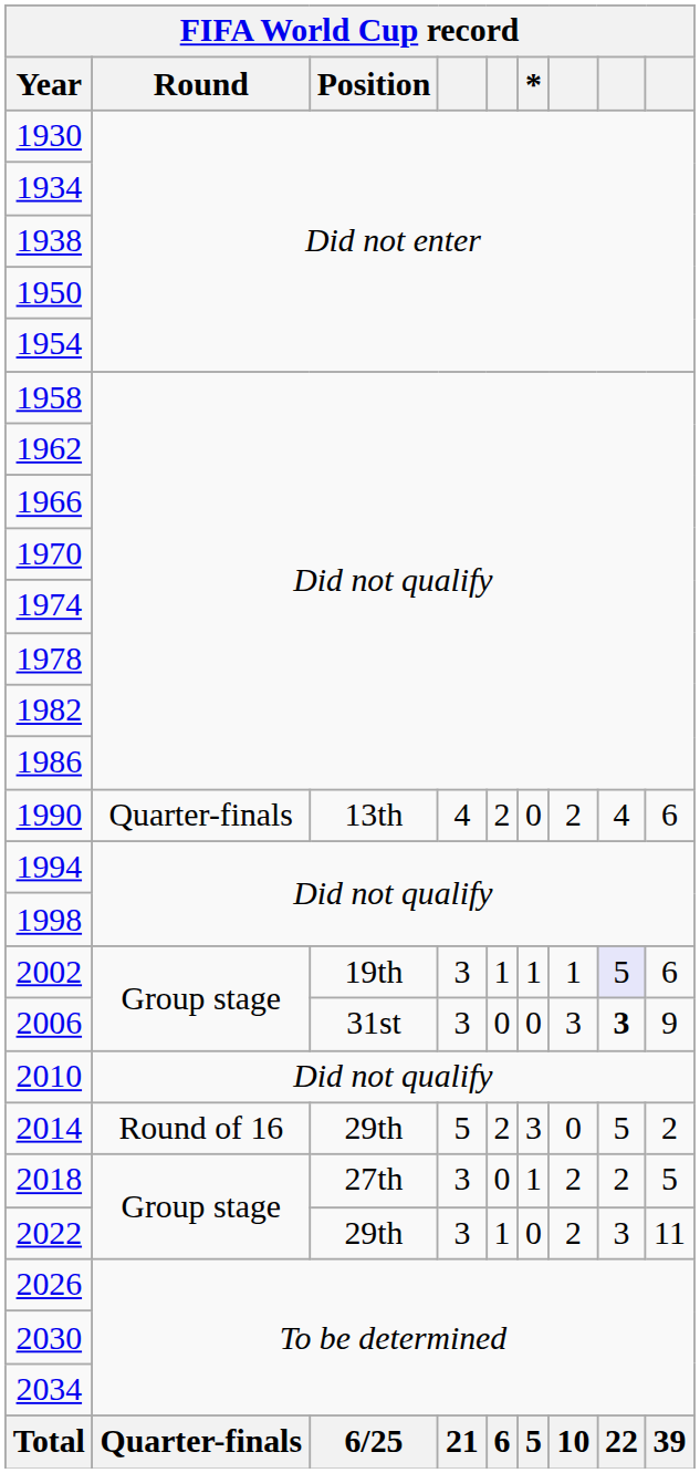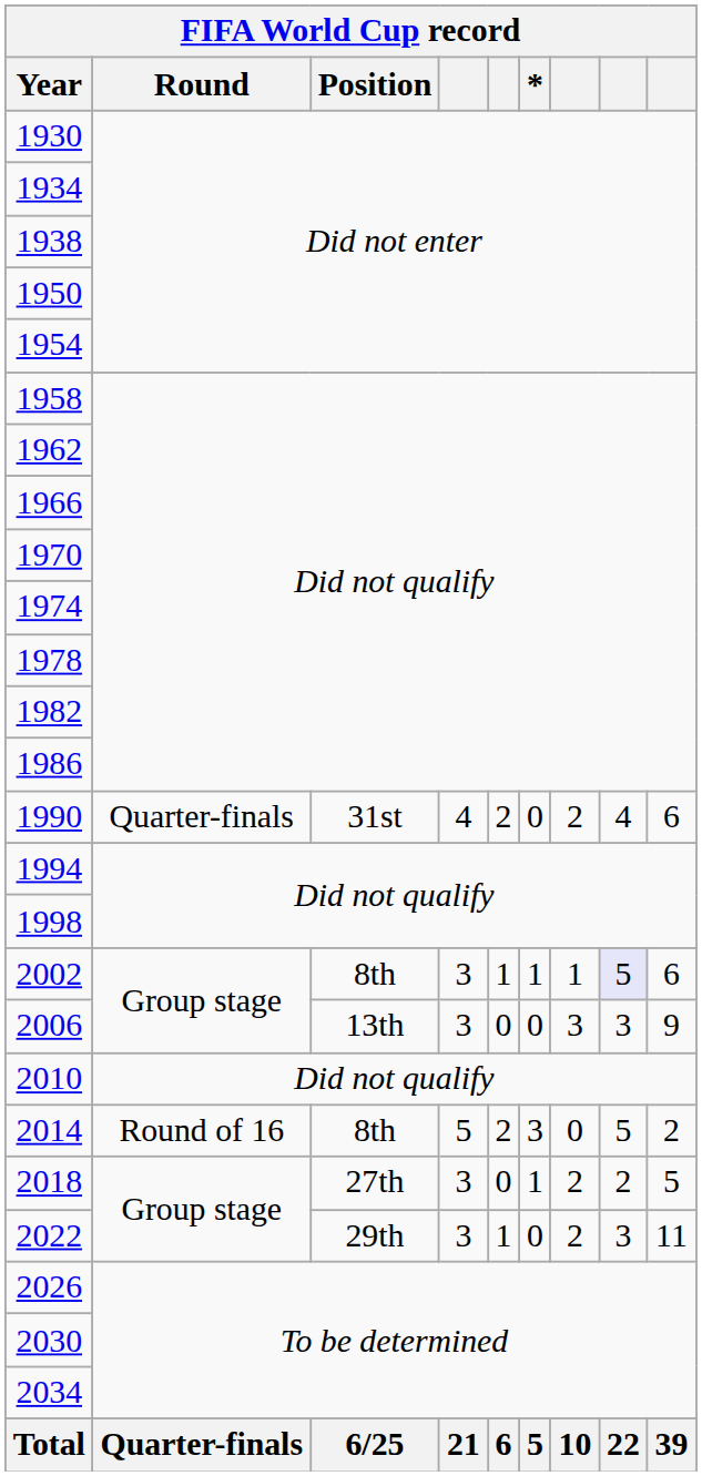 <table class="wikitable" style="text-align: center;">
 <tr>
 <th colspan=9><a href='#'>FIFA World Cup</a> record</th>
 </tr>
 <tr>
 <th>Year</th>
 <th>Round</th>
 <th>Position</th>
 <th></th>
 <th></th>
 <th>*</th>
 <th></th>
 <th></th>
 <th></th>
 </tr>
 <tr>
 <td> <a href='#'>1930</a></td>
 <td colspan=8 rowspan=5><em>Did not enter</em></td>
 </tr>
 <tr>
 <td> <a href='#'>1934</a></td>
 </tr>
 <tr>
 <td> <a href='#'>1938</a></td>
 </tr>
 <tr>
 <td> <a href='#'>1950</a></td>
 </tr>
 <tr>
 <td> <a href='#'>1954</a></td>
 </tr>
 <tr>
 <td> <a href='#'>1958</a></td>
 <td colspan=8 rowspan=8><em>Did not qualify</em></td>
 </tr>
 <tr>
 <td> <a href='#'>1962</a></td>
 </tr>
 <tr>
 <td> <a href='#'>1966</a></td>
 </tr>
 <tr>
 <td> <a href='#'>1970</a></td>
 </tr>
 <tr>
 <td> <a href='#'>1974</a></td>
 </tr>
 <tr>
 <td> <a href='#'>1978</a></td>
 </tr>
 <tr>
 <td> <a href='#'>1982</a></td>
 </tr>
 <tr>
 <td> <a href='#'>1986</a></td>
 </tr>
 <tr>
 <td> <a href='#'>1990</a></td>
 <td>Quarter-finals</td>
-<td>13th</td>
+<td>31st</td>
 <td>4</td>
 <td>2</td>
 <td>0</td>
 <td>2</td>
 <td>4</td>
 <td>6</td>
 </tr>
 <tr>
 <td> <a href='#'>1994</a></td>
 <td colspan=8 rowspan=2><em>Did not qualify</em></td>
 </tr>
 <tr>
 <td> <a href='#'>1998</a></td>
 </tr>
 <tr>
 <td>  <a href='#'>2002</a></td>
 <td rowspan=2>Group stage</td>
-<td>19th</td>
+<td>8th</td>
 <td>3</td>
 <td>1</td>
 <td>1</td>
 <td>1</td>
 <td style="background: lavender;">5</td>
 <td>6</td>
 </tr>
 <tr>
 <td> <a href='#'>2006</a></td>
-<td>31st</td>
+<td>13th</td>
 <td>3</td>
 <td>0</td>
 <td>0</td>
 <td>3</td>
-<td><strong>3</strong></td>
+<td>3</td>
 <td>9</td>
 </tr>
 <tr>
 <td> <a href='#'>2010</a></td>
 <td colspan=8><em>Did not qualify</em></td>
 </tr>
 <tr>
 <td> <a href='#'>2014</a></td>
 <td>Round of 16</td>
-<td>29th</td>
+<td>8th</td>
 <td>5</td>
 <td>2</td>
 <td>3</td>
 <td>0</td>
 <td>5</td>
 <td>2</td>
 </tr>
 <tr>
 <td> <a href='#'>2018</a></td>
 <td rowspan=2>Group stage</td>
 <td>27th</td>
 <td>3</td>
 <td>0</td>
 <td>1</td>
 <td>2</td>
 <td>2</td>
 <td>5</td>
 </tr>
 <tr>
 <td> <a href='#'>2022</a></td>
 <td>29th</td>
 <td>3</td>
 <td>1</td>
 <td>0</td>
 <td>2</td>
 <td>3</td>
 <td>11</td>
 </tr>
 <tr>
 <td>   <a href='#'>2026</a></td>
 <td colspan=8 rowspan=3><em>To be determined</em></td>
 </tr>
 <tr>
 <td>   <a href='#'>2030</a></td>
 </tr>
 <tr>
 <td> <a href='#'>2034</a></td>
 </tr>
 <tr>
 <th><strong>Total</strong></th>
 <th><strong>Quarter-finals</strong></th>
 <th><strong>6/25</strong></th>
 <th><strong>21</strong></th>
 <th><strong>6</strong></th>
 <th><strong>5</strong></th>
 <th><strong>10</strong></th>
 <th><strong>22</strong></th>
 <th><strong>39</strong></th>
 </tr>
 </table>
